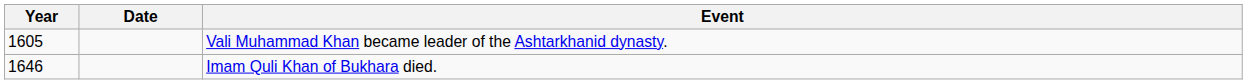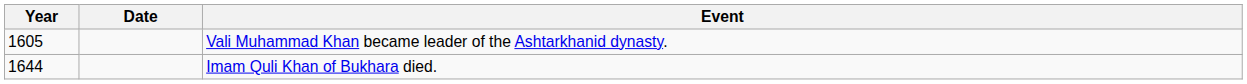 <table class="wikitable" width="100%">
 <tr>
 <th style="width:6%">Year</th>
 <th style="width:10%">Date</th>
 <th>Event</th>
 </tr>
 <tr>
 <td>1605</td>
 <td></td>
 <td><a href='#'>Vali Muhammad Khan</a> became leader of the <a href='#'>Ashtarkhanid dynasty</a>.</td>
 </tr>
 <tr>
-<td>1646</td>
+<td>1644</td>
 <td></td>
 <td><a href='#'>Imam Quli Khan of Bukhara</a> died.</td>
 </tr>
 </table>
